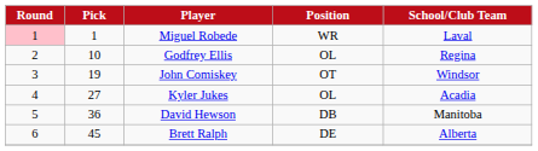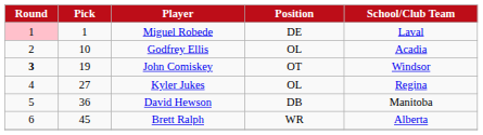 <table class="wikitable sortable">
 <tr>
 <th style="background:#bd0d18;color:#FFFFFF;"  width="8%">Round</th>
 <th style="background:#bd0d18;color:#FFFFFF;"  width="8%">Pick</th>
 <th style="background:#bd0d18;color:#FFFFFF;"  width="20%">Player</th>
 <th style="background:#bd0d18;color:#FFFFFF;"  width="15%">Position</th>
 <th style="background:#bd0d18;color:#FFFFFF;"  width="20%">School/Club Team</th>
 </tr>
 <tr align="center">
 <td align=center style="background: pink;">1</td>
 <td>1</td>
 <td><a href='#'>Miguel Robede</a></td>
-<td>WR</td>
+<td>DE</td>
 <td><a href='#'>Laval</a></td>
 </tr>
 <tr align="center">
 <td align=center>2</td>
 <td>10</td>
 <td><a href='#'>Godfrey Ellis</a></td>
 <td>OL</td>
-<td><a href='#'>Regina</a></td>
+<td><a href='#'>Acadia</a></td>
 </tr>
 <tr align="center">
-<td align=center>3</td>
+<td align=center><strong>3</strong></td>
 <td>19</td>
 <td><a href='#'>John Comiskey</a></td>
 <td>OT</td>
 <td><a href='#'>Windsor</a></td>
 </tr>
 <tr align="center">
 <td align=center>4</td>
 <td>27</td>
 <td><a href='#'>Kyler Jukes</a></td>
 <td>OL</td>
-<td><a href='#'>Acadia</a></td>
+<td><a href='#'>Regina</a></td>
 </tr>
 <tr align="center">
 <td align=center>5</td>
 <td>36</td>
 <td><a href='#'>David Hewson</a></td>
 <td>DB</td>
 <td>Manitoba</td>
 </tr>
 <tr align="center">
 <td align=center>6</td>
 <td>45</td>
 <td><a href='#'>Brett Ralph</a></td>
-<td>DE</td>
+<td>WR</td>
 <td><a href='#'>Alberta</a></td>
 </tr>
 <tr>
 </tr>
 </table>
